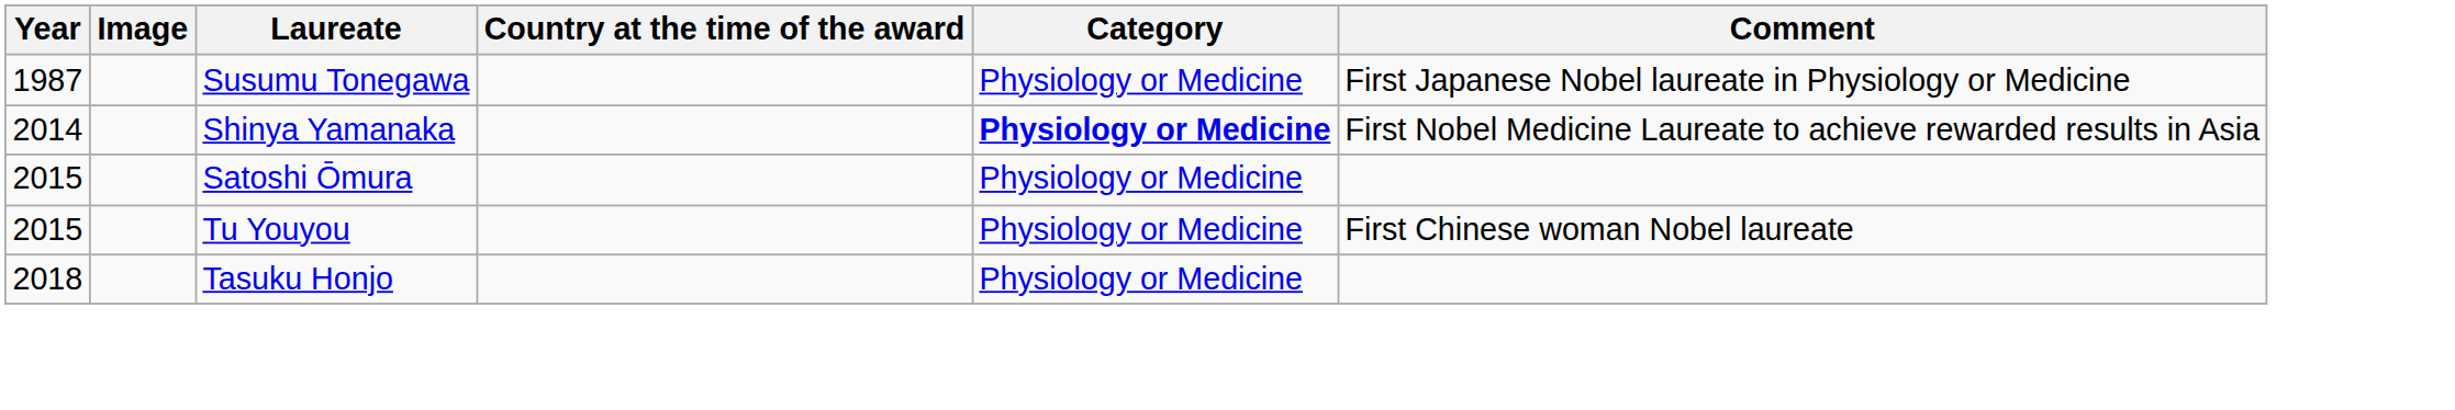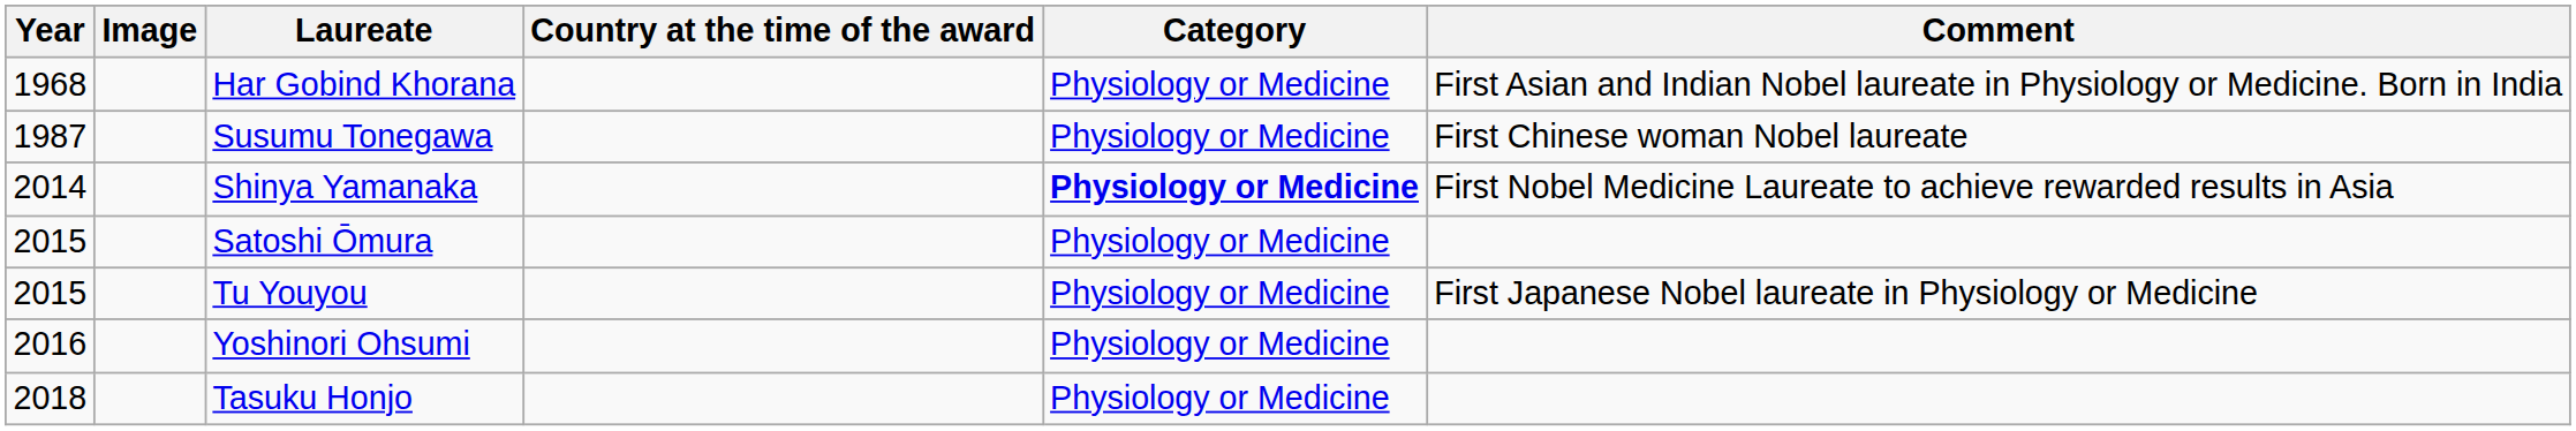 <table class="wikitable sortable">
 <tr>
 <th>Year</th>
 <th>Image</th>
 <th>Laureate</th>
 <th>Country at the time of the award</th>
 <th>Category</th>
 <th>Comment</th>
 </tr>
 <tr>
+<td>1968</td>
+<td></td>
+<td><a href='#'>Har Gobind Khorana</a></td>
+<td></td>
+<td><a href='#'>Physiology or Medicine</a></td>
+<td>First Asian and Indian Nobel laureate in Physiology or Medicine. Born in India</td>
+</tr>
+<tr>
 <td>1987</td>
 <td></td>
 <td><a href='#'>Susumu Tonegawa</a></td>
 <td></td>
 <td><a href='#'>Physiology or Medicine</a></td>
-<td>First Japanese Nobel laureate in Physiology or Medicine</td>
+<td>First Chinese woman Nobel laureate</td>
 </tr>
 <tr>
 <td>2014</td>
 <td></td>
 <td><a href='#'>Shinya Yamanaka</a></td>
 <td></td>
 <td><strong><a href='#'>Physiology or Medicine</a></strong></td>
 <td>First Nobel Medicine Laureate to achieve rewarded results in Asia</td>
 </tr>
 <tr>
 <td>2015</td>
 <td></td>
 <td><a href='#'>Satoshi Ōmura</a></td>
 <td></td>
 <td><a href='#'>Physiology or Medicine</a></td>
 <td></td>
 </tr>
 <tr>
 <td>2015</td>
 <td></td>
 <td><a href='#'>Tu Youyou</a></td>
 <td></td>
 <td><a href='#'>Physiology or Medicine</a></td>
-<td>First Chinese woman Nobel laureate</td>
+<td>First Japanese Nobel laureate in Physiology or Medicine</td>
+</tr>
+<tr>
+<td>2016</td>
+<td></td>
+<td><a href='#'>Yoshinori Ohsumi</a></td>
+<td></td>
+<td><a href='#'>Physiology or Medicine</a></td>
+<td></td>
 </tr>
 <tr>
 <td>2018</td>
 <td></td>
 <td><a href='#'>Tasuku Honjo</a></td>
 <td></td>
 <td><a href='#'>Physiology or Medicine</a></td>
 <td></td>
 </tr>
 </table>
